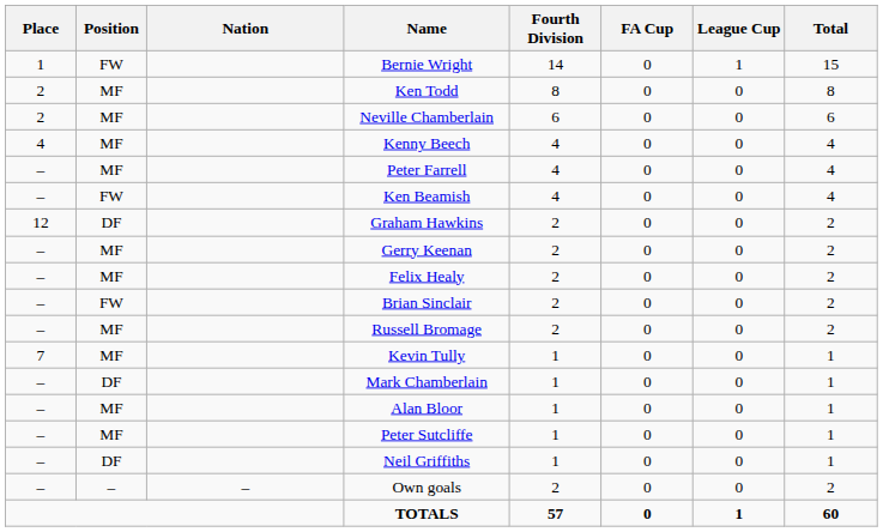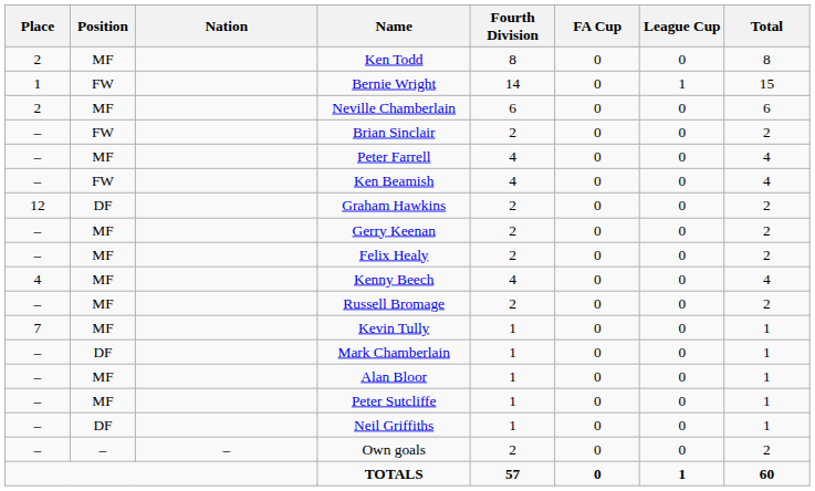 <table class="wikitable" style="font-size: 95%; text-align: center;">
 <tr>
 <th width=60>Place</th>
 <th width=60>Position</th>
 <th width=180>Nation</th>
 <th width=150>Name</th>
 <th width=80>Fourth Division</th>
 <th width=80>FA Cup</th>
 <th width=80>League Cup</th>
 <th width=80>Total</th>
+</tr>
+<tr>
+<td>2</td>
+<td>MF</td>
+<td></td>
+<td><a href='#'>Ken Todd</a></td>
+<td>8</td>
+<td>0</td>
+<td>0</td>
+<td>8</td>
 </tr>
 <tr>
 <td>1</td>
 <td>FW</td>
 <td></td>
 <td><a href='#'>Bernie Wright</a></td>
 <td>14</td>
 <td>0</td>
 <td>1</td>
 <td>15</td>
 </tr>
 <tr>
 <td>2</td>
 <td>MF</td>
 <td></td>
-<td><a href='#'>Ken Todd</a></td>
-<td>8</td>
-<td>0</td>
-<td>0</td>
-<td>8</td>
-</tr>
-<tr>
-<td>2</td>
-<td>MF</td>
-<td></td>
 <td><a href='#'>Neville Chamberlain</a></td>
 <td>6</td>
 <td>0</td>
 <td>0</td>
 <td>6</td>
 </tr>
 <tr>
-<td>4</td>
-<td>MF</td>
+<td>–</td>
+<td>FW</td>
 <td></td>
-<td><a href='#'>Kenny Beech</a></td>
-<td>4</td>
+<td><a href='#'>Brian Sinclair</a></td>
+<td>2</td>
 <td>0</td>
 <td>0</td>
-<td>4</td>
+<td>2</td>
 </tr>
 <tr>
 <td>–</td>
 <td>MF</td>
 <td></td>
 <td><a href='#'>Peter Farrell</a></td>
 <td>4</td>
 <td>0</td>
 <td>0</td>
 <td>4</td>
 </tr>
 <tr>
 <td>–</td>
 <td>FW</td>
 <td></td>
 <td><a href='#'>Ken Beamish</a></td>
 <td>4</td>
 <td>0</td>
 <td>0</td>
 <td>4</td>
 </tr>
 <tr>
 <td>12</td>
 <td>DF</td>
 <td></td>
 <td><a href='#'>Graham Hawkins</a></td>
 <td>2</td>
 <td>0</td>
 <td>0</td>
 <td>2</td>
 </tr>
 <tr>
 <td>–</td>
 <td>MF</td>
 <td></td>
 <td><a href='#'>Gerry Keenan</a></td>
 <td>2</td>
 <td>0</td>
 <td>0</td>
 <td>2</td>
 </tr>
 <tr>
 <td>–</td>
 <td>MF</td>
 <td></td>
 <td><a href='#'>Felix Healy</a></td>
 <td>2</td>
 <td>0</td>
 <td>0</td>
 <td>2</td>
 </tr>
 <tr>
-<td>–</td>
-<td>FW</td>
+<td>4</td>
+<td>MF</td>
 <td></td>
-<td><a href='#'>Brian Sinclair</a></td>
-<td>2</td>
+<td><a href='#'>Kenny Beech</a></td>
+<td>4</td>
 <td>0</td>
 <td>0</td>
-<td>2</td>
+<td>4</td>
 </tr>
 <tr>
 <td>–</td>
 <td>MF</td>
 <td></td>
 <td><a href='#'>Russell Bromage</a></td>
 <td>2</td>
 <td>0</td>
 <td>0</td>
 <td>2</td>
 </tr>
 <tr>
 <td>7</td>
 <td>MF</td>
 <td></td>
 <td><a href='#'>Kevin Tully</a></td>
 <td>1</td>
 <td>0</td>
 <td>0</td>
 <td>1</td>
 </tr>
 <tr>
 <td>–</td>
 <td>DF</td>
 <td></td>
 <td><a href='#'>Mark Chamberlain</a></td>
 <td>1</td>
 <td>0</td>
 <td>0</td>
 <td>1</td>
 </tr>
 <tr>
 <td>–</td>
 <td>MF</td>
 <td></td>
 <td><a href='#'>Alan Bloor</a></td>
 <td>1</td>
 <td>0</td>
 <td>0</td>
 <td>1</td>
 </tr>
 <tr>
 <td>–</td>
 <td>MF</td>
 <td></td>
 <td><a href='#'>Peter Sutcliffe</a></td>
 <td>1</td>
 <td>0</td>
 <td>0</td>
 <td>1</td>
 </tr>
 <tr>
 <td>–</td>
 <td>DF</td>
 <td></td>
 <td><a href='#'>Neil Griffiths</a></td>
 <td>1</td>
 <td>0</td>
 <td>0</td>
 <td>1</td>
 </tr>
 <tr>
 <td>–</td>
 <td>–</td>
 <td>–</td>
 <td>Own goals</td>
 <td>2</td>
 <td>0</td>
 <td>0</td>
 <td>2</td>
 </tr>
 <tr>
 <td colspan="3"></td>
 <td><strong>TOTALS</strong></td>
 <td><strong>57</strong></td>
 <td><strong>0</strong></td>
 <td><strong>1</strong></td>
 <td><strong>60</strong></td>
 </tr>
 </table>
